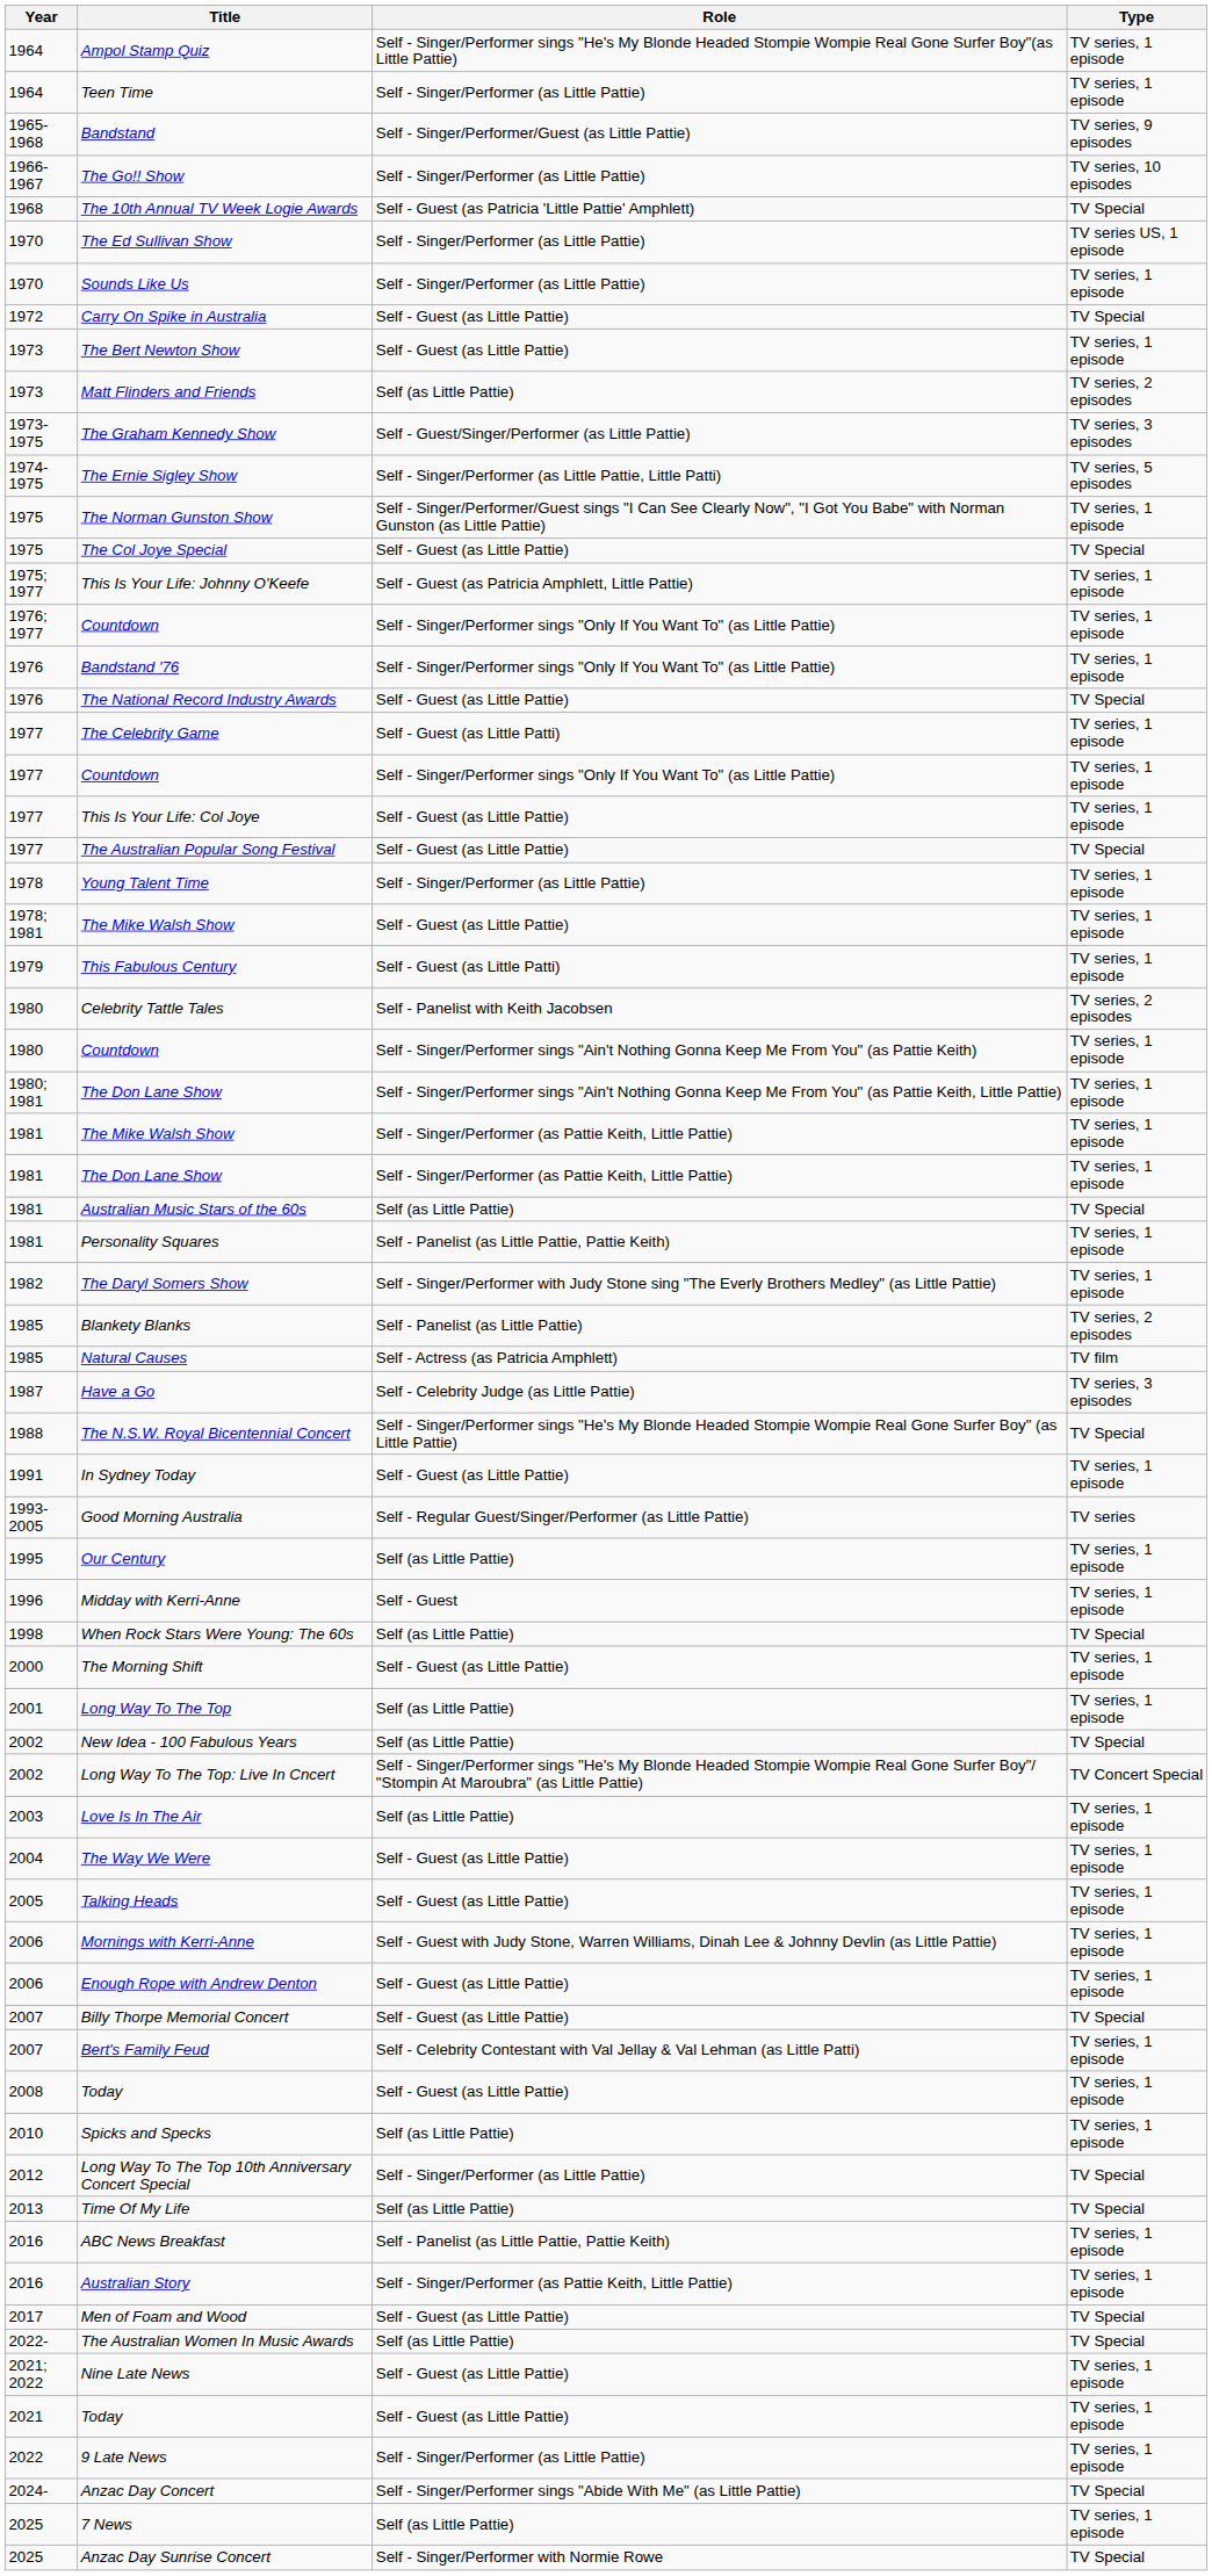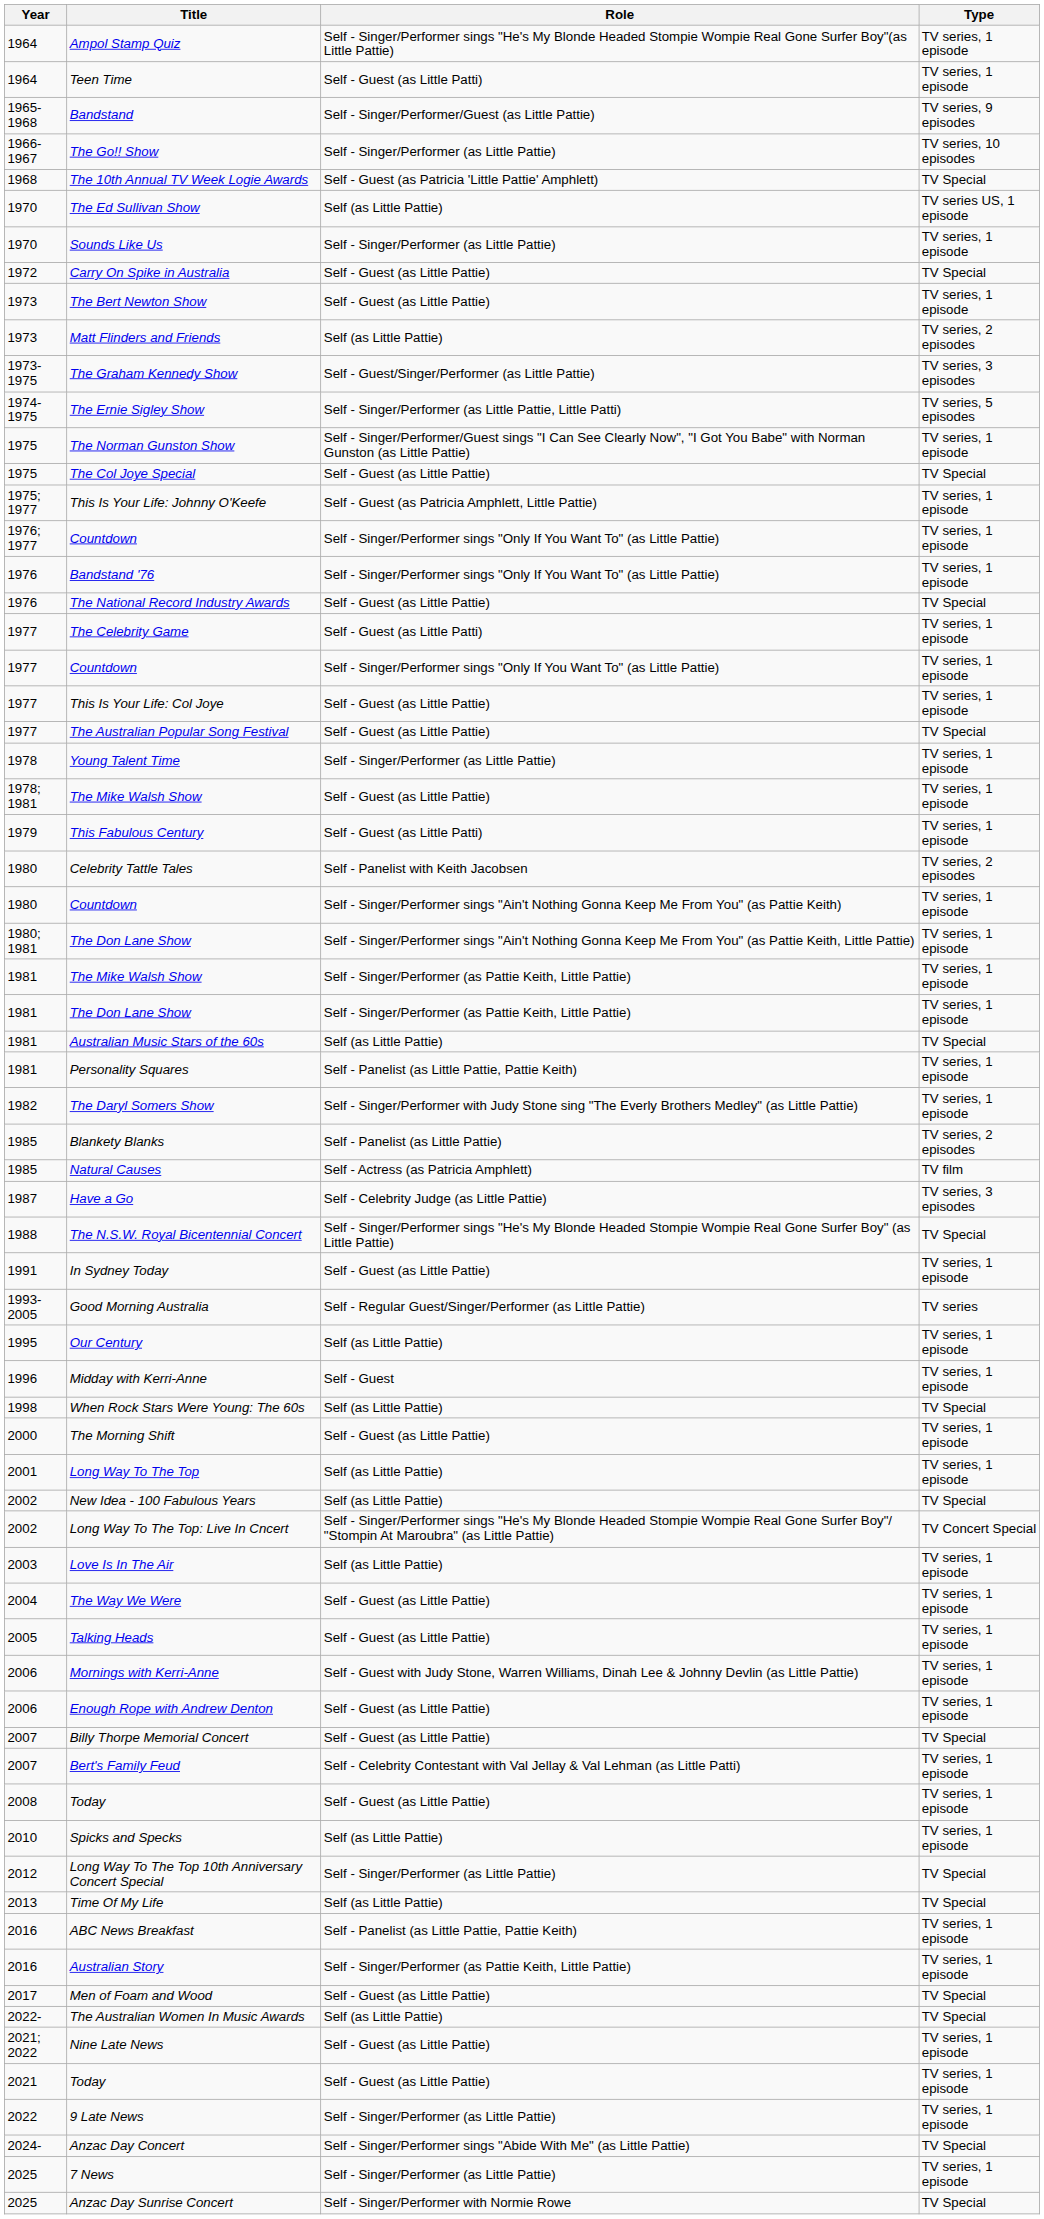 <table class="wikitable">
 <tr>
 <th>Year</th>
 <th>Title</th>
 <th>Role</th>
 <th>Type</th>
 </tr>
 <tr>
 <td>1964</td>
 <td><em><a href='#'>Ampol Stamp Quiz</a></em></td>
 <td>Self - Singer/Performer sings "He's My Blonde Headed Stompie Wompie Real Gone Surfer Boy"(as Little Pattie)</td>
 <td>TV series, 1 episode</td>
 </tr>
 <tr>
 <td>1964</td>
 <td><em>Teen Time</em></td>
-<td>Self - Singer/Performer (as Little Pattie)</td>
+<td>Self - Guest (as Little Patti)</td>
 <td>TV series, 1 episode</td>
 </tr>
 <tr>
 <td>1965-1968</td>
 <td><em><a href='#'>Bandstand</a></em></td>
 <td>Self - Singer/Performer/Guest (as Little Pattie)</td>
 <td>TV series, 9 episodes</td>
 </tr>
 <tr>
 <td>1966-1967</td>
 <td><em><a href='#'>The Go!! Show</a></em></td>
 <td>Self - Singer/Performer (as Little Pattie)</td>
 <td>TV series, 10 episodes</td>
 </tr>
 <tr>
 <td>1968</td>
 <td><em><a href='#'>The 10th Annual TV Week Logie Awards</a></em></td>
 <td>Self - Guest (as Patricia 'Little Pattie' Amphlett)</td>
 <td>TV Special</td>
 </tr>
 <tr>
 <td>1970</td>
 <td><em><a href='#'>The Ed Sullivan Show</a></em></td>
-<td>Self - Singer/Performer (as Little Pattie)</td>
+<td>Self (as Little Pattie)</td>
 <td>TV series US, 1 episode</td>
 </tr>
 <tr>
 <td>1970</td>
 <td><em><a href='#'>Sounds Like Us</a></em></td>
 <td>Self - Singer/Performer (as Little Pattie)</td>
 <td>TV series, 1 episode</td>
 </tr>
 <tr>
 <td>1972</td>
 <td><em><a href='#'>Carry On Spike in Australia</a></em></td>
 <td>Self - Guest (as Little Pattie)</td>
 <td>TV Special</td>
 </tr>
 <tr>
 <td>1973</td>
 <td><em><a href='#'>The Bert Newton Show</a></em></td>
 <td>Self - Guest (as Little Pattie)</td>
 <td>TV series, 1 episode</td>
 </tr>
 <tr>
 <td>1973</td>
 <td><em><a href='#'>Matt Flinders and Friends</a></em></td>
 <td>Self (as Little Pattie)</td>
 <td>TV series, 2 episodes</td>
 </tr>
 <tr>
 <td>1973-1975</td>
 <td><em><a href='#'>The Graham Kennedy Show</a></em></td>
 <td>Self - Guest/Singer/Performer (as Little Pattie)</td>
 <td>TV series, 3 episodes</td>
 </tr>
 <tr>
 <td>1974-1975</td>
 <td><em><a href='#'>The Ernie Sigley Show</a></em></td>
 <td>Self - Singer/Performer (as Little Pattie, Little Patti)</td>
 <td>TV series, 5 episodes</td>
 </tr>
 <tr>
 <td>1975</td>
 <td><em><a href='#'>The Norman Gunston Show</a></em></td>
 <td>Self - Singer/Performer/Guest sings "I Can See Clearly Now", "I Got You Babe" with Norman Gunston (as Little Pattie)</td>
 <td>TV series, 1 episode</td>
 </tr>
 <tr>
 <td>1975</td>
 <td><em><a href='#'>The Col Joye Special</a></em></td>
 <td>Self - Guest (as Little Pattie)</td>
 <td>TV Special</td>
 </tr>
 <tr>
 <td>1975; 1977</td>
 <td><em>This Is Your Life: Johnny O'Keefe</em></td>
 <td>Self - Guest (as Patricia Amphlett, Little Pattie)</td>
 <td>TV series, 1 episode</td>
 </tr>
 <tr>
 <td>1976; 1977</td>
 <td><em><a href='#'>Countdown</a></em></td>
 <td>Self - Singer/Performer sings "Only If You Want To" (as Little Pattie)</td>
 <td>TV series, 1 episode</td>
 </tr>
 <tr>
 <td>1976</td>
 <td><em><a href='#'>Bandstand '76</a></em></td>
 <td>Self - Singer/Performer sings "Only If You Want To" (as Little Pattie)</td>
 <td>TV series, 1 episode</td>
 </tr>
 <tr>
 <td>1976</td>
 <td><em><a href='#'>The National Record Industry Awards</a></em></td>
 <td>Self - Guest (as Little Pattie)</td>
 <td>TV Special</td>
 </tr>
 <tr>
 <td>1977</td>
 <td><em><a href='#'>The Celebrity Game</a></em></td>
 <td>Self - Guest (as Little Patti)</td>
 <td>TV series, 1 episode</td>
 </tr>
 <tr>
 <td>1977</td>
 <td><em><a href='#'>Countdown</a></em></td>
 <td>Self - Singer/Performer sings "Only If You Want To" (as Little Pattie)</td>
 <td>TV series, 1 episode</td>
 </tr>
 <tr>
 <td>1977</td>
 <td><em>This Is Your Life: Col Joye</em></td>
 <td>Self - Guest (as Little Pattie)</td>
 <td>TV series, 1 episode</td>
 </tr>
 <tr>
 <td>1977</td>
 <td><em><a href='#'>The Australian Popular Song Festival</a></em></td>
 <td>Self - Guest (as Little Pattie)</td>
 <td>TV Special</td>
 </tr>
 <tr>
 <td>1978</td>
 <td><em><a href='#'>Young Talent Time</a></em></td>
 <td>Self - Singer/Performer (as Little Pattie)</td>
 <td>TV series, 1 episode</td>
 </tr>
 <tr>
 <td>1978; 1981</td>
 <td><em><a href='#'>The Mike Walsh Show</a></em></td>
 <td>Self - Guest (as Little Pattie)</td>
 <td>TV series, 1 episode</td>
 </tr>
 <tr>
 <td>1979</td>
 <td><em><a href='#'>This Fabulous Century</a></em></td>
 <td>Self - Guest (as Little Patti)</td>
 <td>TV series, 1 episode</td>
 </tr>
 <tr>
 <td>1980</td>
 <td><em>Celebrity Tattle Tales</em></td>
 <td>Self - Panelist with Keith Jacobsen</td>
 <td>TV series, 2 episodes</td>
 </tr>
 <tr>
 <td>1980</td>
 <td><em><a href='#'>Countdown</a></em></td>
 <td>Self - Singer/Performer sings "Ain't Nothing Gonna Keep Me From You" (as Pattie Keith)</td>
 <td>TV series, 1 episode</td>
 </tr>
 <tr>
 <td>1980; 1981</td>
 <td><em><a href='#'>The Don Lane Show</a></em></td>
 <td>Self - Singer/Performer sings "Ain't Nothing Gonna Keep Me From You" (as Pattie Keith, Little Pattie)</td>
 <td>TV series, 1 episode</td>
 </tr>
 <tr>
 <td>1981</td>
 <td><em><a href='#'>The Mike Walsh Show</a></em></td>
 <td>Self - Singer/Performer (as Pattie Keith, Little Pattie)</td>
 <td>TV series, 1 episode</td>
 </tr>
 <tr>
 <td>1981</td>
 <td><em><a href='#'>The Don Lane Show</a></em></td>
 <td>Self - Singer/Performer (as Pattie Keith, Little Pattie)</td>
 <td>TV series, 1 episode</td>
 </tr>
 <tr>
 <td>1981</td>
 <td><em><a href='#'>Australian Music Stars of the 60s</a></em></td>
 <td>Self (as Little Pattie)</td>
 <td>TV Special</td>
 </tr>
 <tr>
 <td>1981</td>
 <td><em>Personality Squares</em></td>
 <td>Self - Panelist (as Little Pattie, Pattie Keith)</td>
 <td>TV series, 1 episode</td>
 </tr>
 <tr>
 <td>1982</td>
 <td><em><a href='#'>The Daryl Somers Show</a></em></td>
 <td>Self - Singer/Performer with Judy Stone sing "The Everly Brothers Medley" (as Little Pattie)</td>
 <td>TV series, 1 episode</td>
 </tr>
 <tr>
 <td>1985</td>
 <td><em>Blankety Blanks</em></td>
 <td>Self - Panelist (as Little Pattie)</td>
 <td>TV series, 2 episodes</td>
 </tr>
 <tr>
 <td>1985</td>
 <td><em><a href='#'>Natural Causes</a></em></td>
 <td>Self - Actress (as Patricia Amphlett)</td>
 <td>TV film</td>
 </tr>
 <tr>
 <td>1987</td>
 <td><em><a href='#'>Have a Go</a></em></td>
 <td>Self - Celebrity Judge (as Little Pattie)</td>
 <td>TV series, 3 episodes</td>
 </tr>
 <tr>
 <td>1988</td>
 <td><em><a href='#'>The N.S.W. Royal Bicentennial Concert</a></em></td>
 <td>Self - Singer/Performer sings "He's My Blonde Headed Stompie Wompie Real Gone Surfer Boy" (as Little Pattie)</td>
 <td>TV Special</td>
 </tr>
 <tr>
 <td>1991</td>
 <td><em>In Sydney Today</em></td>
 <td>Self - Guest (as Little Pattie)</td>
 <td>TV series, 1 episode</td>
 </tr>
 <tr>
 <td>1993-2005</td>
 <td><em>Good Morning Australia</em></td>
 <td>Self - Regular Guest/Singer/Performer (as Little Pattie)</td>
 <td>TV series</td>
 </tr>
 <tr>
 <td>1995</td>
 <td><em><a href='#'>Our Century</a></em></td>
 <td>Self (as Little Pattie)</td>
 <td>TV series, 1 episode</td>
 </tr>
 <tr>
 <td>1996</td>
 <td><em>Midday with Kerri-Anne</em></td>
 <td>Self - Guest</td>
 <td>TV series, 1 episode</td>
 </tr>
 <tr>
 <td>1998</td>
 <td><em>When Rock Stars Were Young: The 60s</em></td>
 <td>Self (as Little Pattie)</td>
 <td>TV Special</td>
 </tr>
 <tr>
 <td>2000</td>
 <td><em>The Morning Shift</em></td>
 <td>Self - Guest (as Little Pattie)</td>
 <td>TV series, 1 episode</td>
 </tr>
 <tr>
 <td>2001</td>
 <td><em><a href='#'>Long Way To The Top</a></em></td>
 <td>Self (as Little Pattie)</td>
 <td>TV series, 1 episode</td>
 </tr>
 <tr>
 <td>2002</td>
 <td><em>New Idea - 100 Fabulous Years</em></td>
 <td>Self (as Little Pattie)</td>
 <td>TV Special</td>
 </tr>
 <tr>
 <td>2002</td>
 <td><em>Long Way To The Top: Live In Cncert</em></td>
 <td>Self - Singer/Performer sings "He's My Blonde Headed Stompie Wompie Real Gone Surfer Boy"/ "Stompin At Maroubra" (as Little Pattie)</td>
 <td>TV Concert Special</td>
 </tr>
 <tr>
 <td>2003</td>
 <td><em><a href='#'>Love Is In The Air</a></em></td>
 <td>Self (as Little Pattie)</td>
 <td>TV series, 1 episode</td>
 </tr>
 <tr>
 <td>2004</td>
 <td><em><a href='#'>The Way We Were</a></em></td>
 <td>Self - Guest (as Little Pattie)</td>
 <td>TV series, 1 episode</td>
 </tr>
 <tr>
 <td>2005</td>
 <td><em><a href='#'>Talking Heads</a></em></td>
 <td>Self - Guest (as Little Pattie)</td>
 <td>TV series, 1 episode</td>
 </tr>
 <tr>
 <td>2006</td>
 <td><em><a href='#'>Mornings with Kerri-Anne</a></em></td>
 <td>Self - Guest with Judy Stone, Warren Williams, Dinah Lee & Johnny Devlin (as Little Pattie)</td>
 <td>TV series, 1 episode</td>
 </tr>
 <tr>
 <td>2006</td>
 <td><em><a href='#'>Enough Rope with Andrew Denton</a></em></td>
 <td>Self - Guest (as Little Pattie)</td>
 <td>TV series, 1 episode</td>
 </tr>
 <tr>
 <td>2007</td>
 <td><em>Billy Thorpe Memorial Concert</em></td>
 <td>Self - Guest (as Little Pattie)</td>
 <td>TV Special</td>
 </tr>
 <tr>
 <td>2007</td>
 <td><em><a href='#'>Bert's Family Feud</a></em></td>
 <td>Self - Celebrity Contestant with Val Jellay & Val Lehman (as Little Patti)</td>
 <td>TV series, 1 episode</td>
 </tr>
 <tr>
 <td>2008</td>
 <td><em>Today</em></td>
 <td>Self - Guest (as Little Pattie)</td>
 <td>TV series, 1 episode</td>
 </tr>
 <tr>
 <td>2010</td>
 <td><em>Spicks and Specks</em></td>
 <td>Self (as Little Pattie)</td>
 <td>TV series, 1 episode</td>
 </tr>
 <tr>
 <td>2012</td>
 <td><em>Long Way To The Top 10th Anniversary Concert Special</em></td>
 <td>Self - Singer/Performer (as Little Pattie)</td>
 <td>TV Special</td>
 </tr>
 <tr>
 <td>2013</td>
 <td><em>Time Of My Life</em></td>
 <td>Self (as Little Pattie)</td>
 <td>TV Special</td>
 </tr>
 <tr>
 <td>2016</td>
 <td><em>ABC News Breakfast</em></td>
 <td>Self - Panelist (as Little Pattie, Pattie Keith)</td>
 <td>TV series, 1 episode</td>
 </tr>
 <tr>
 <td>2016</td>
 <td><em><a href='#'>Australian Story</a></em></td>
 <td>Self - Singer/Performer (as Pattie Keith, Little Pattie)</td>
 <td>TV series, 1 episode</td>
 </tr>
 <tr>
 <td>2017</td>
 <td><em>Men of Foam and Wood</em></td>
 <td>Self - Guest (as Little Pattie)</td>
 <td>TV Special</td>
 </tr>
 <tr>
 <td>2022-</td>
 <td><em>The Australian Women In Music Awards</em></td>
 <td>Self (as Little Pattie)</td>
 <td>TV Special</td>
 </tr>
 <tr>
 <td>2021; 2022</td>
 <td><em>Nine Late News</em></td>
 <td>Self - Guest (as Little Pattie)</td>
 <td>TV series, 1 episode</td>
 </tr>
 <tr>
 <td>2021</td>
 <td><em>Today</em></td>
 <td>Self - Guest (as Little Pattie)</td>
 <td>TV series, 1 episode</td>
 </tr>
 <tr>
 <td>2022</td>
 <td><em>9 Late News</em></td>
 <td>Self - Singer/Performer (as Little Pattie)</td>
 <td>TV series, 1 episode</td>
 </tr>
 <tr>
 <td>2024-</td>
 <td><em>Anzac Day Concert</em></td>
 <td>Self - Singer/Performer sings "Abide With Me" (as Little Pattie)</td>
 <td>TV Special</td>
 </tr>
 <tr>
 <td>2025</td>
 <td><em>7 News</em></td>
-<td>Self (as Little Pattie)</td>
+<td>Self - Singer/Performer (as Little Pattie)</td>
 <td>TV series, 1 episode</td>
 </tr>
 <tr>
 <td>2025</td>
 <td><em>Anzac Day Sunrise Concert</em></td>
 <td>Self - Singer/Performer with Normie Rowe</td>
 <td>TV Special</td>
 </tr>
 </table>
